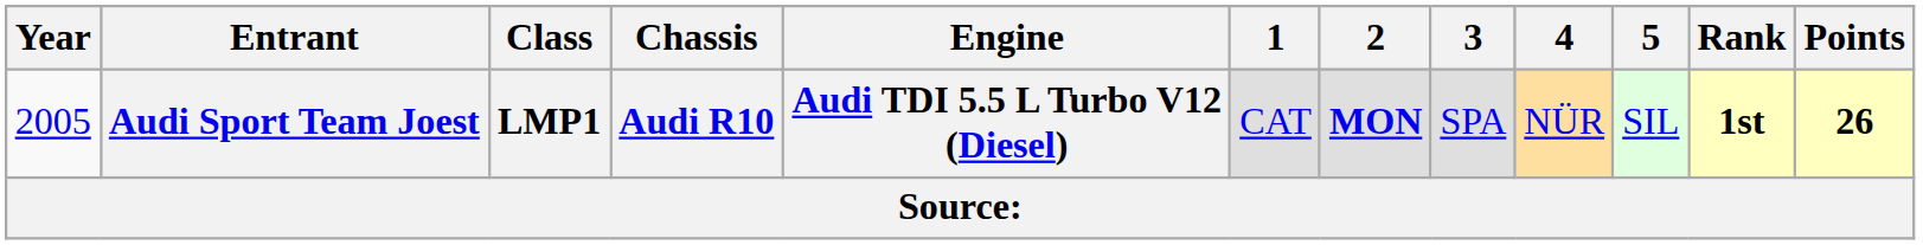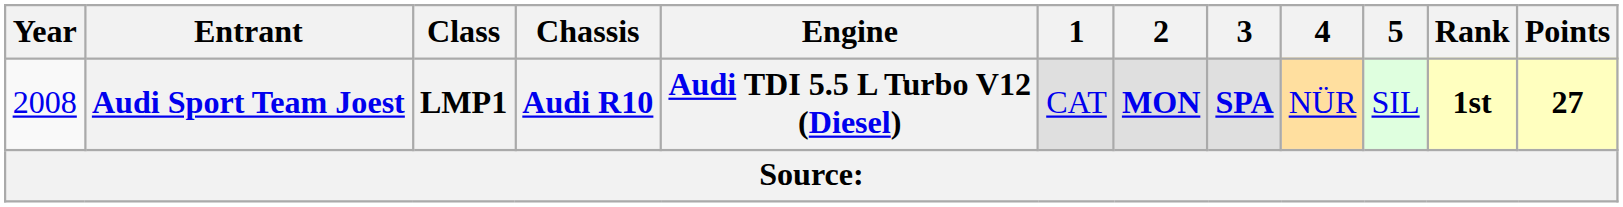 <table class="wikitable" style="text-align:center; font-size:90%">
 <tr>
 <th>Year</th>
 <th>Entrant</th>
 <th>Class</th>
 <th>Chassis</th>
 <th>Engine</th>
 <th>1</th>
 <th>2</th>
 <th>3</th>
 <th>4</th>
 <th>5</th>
 <th>Rank</th>
 <th>Points</th>
 </tr>
 <tr>
-<td><a href='#'>2005</a></td>
+<td><a href='#'>2008</a></td>
 <th><a href='#'>Audi Sport Team Joest</a></th>
 <th>LMP1</th>
 <th><a href='#'>Audi R10</a></th>
 <th><a href='#'>Audi</a> TDI 5.5 L Turbo V12<br>(<a href='#'>Diesel</a>)</th>
 <td style="background:#DFDFDF;"><a href='#'>CAT</a><br></td>
 <td style="background:#DFDFDF;"><strong><a href='#'>MON</a><br></strong></td>
-<td style="background:#DFDFDF;"><a href='#'>SPA</a><br></td>
+<td style="background:#DFDFDF;"><strong><a href='#'>SPA</a><br></strong></td>
 <td style="background:#FFDF9F;"><a href='#'>NÜR</a><br></td>
 <td style="background:#DFFFDF;"><a href='#'>SIL</a><br></td>
 <th style="background:#FFFFBF;">1st</th>
-<th style="background:#FFFFBF;">26</th>
+<th style="background:#FFFFBF;">27</th>
 </tr>
 <tr>
 <th colspan="12">Source:</th>
 </tr>
 </table>
